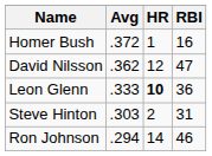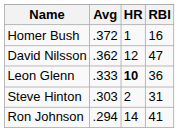 <table class="wikitable">
 <tr>
 </tr>
 <tr>
 <th>Name</th>
 <th>Avg</th>
 <th>HR</th>
 <th>RBI</th>
 </tr>
 <tr>
 <td>Homer Bush</td>
 <td>.372</td>
 <td>1</td>
 <td>16</td>
 </tr>
 <tr>
 <td>David Nilsson</td>
 <td>.362</td>
 <td>12</td>
 <td>47</td>
 </tr>
 <tr>
 <td>Leon Glenn</td>
 <td>.333</td>
 <td><strong>10</strong></td>
 <td>36</td>
 </tr>
 <tr>
 <td>Steve Hinton</td>
 <td>.303</td>
 <td>2</td>
 <td>31</td>
 </tr>
 <tr>
 <td>Ron Johnson</td>
 <td>.294</td>
 <td>14</td>
-<td>46</td>
+<td>41</td>
 </tr>
 </table>
